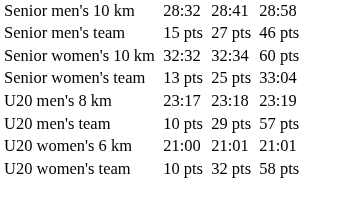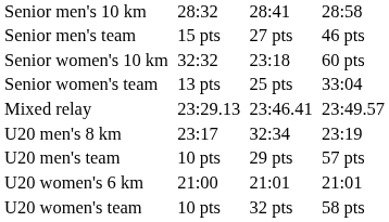 <table>
 <tr>
 <td>Senior men's 10 km</td>
 <td></td>
 <td>28:32</td>
 <td></td>
 <td>28:41</td>
 <td></td>
 <td>28:58</td>
 </tr>
 <tr>
 <td>Senior men's team</td>
 <td></td>
 <td>15 pts</td>
 <td></td>
 <td>27 pts</td>
 <td></td>
 <td>46 pts</td>
 </tr>
 <tr>
 <td>Senior women's 10 km</td>
 <td></td>
 <td>32:32</td>
 <td></td>
-<td>32:34</td>
+<td>23:18</td>
 <td></td>
 <td>60 pts</td>
 </tr>
 <tr>
 <td>Senior women's team</td>
 <td></td>
 <td>13 pts</td>
 <td></td>
 <td>25 pts</td>
 <td></td>
 <td>33:04</td>
 </tr>
 <tr>
+<td>Mixed relay</td>
+<td></td>
+<td>23:29.13</td>
+<td></td>
+<td>23:46.41</td>
+<td></td>
+<td>23:49.57</td>
+</tr>
+<tr>
 <td>U20 men's 8 km</td>
 <td></td>
 <td>23:17</td>
 <td></td>
-<td>23:18</td>
+<td>32:34</td>
 <td></td>
 <td>23:19</td>
 </tr>
 <tr>
 <td>U20 men's team</td>
 <td></td>
 <td>10 pts</td>
 <td></td>
 <td>29 pts</td>
 <td></td>
 <td>57 pts</td>
 </tr>
 <tr>
 <td>U20 women's 6 km</td>
 <td></td>
 <td>21:00</td>
 <td></td>
 <td>21:01</td>
 <td></td>
 <td>21:01</td>
 </tr>
 <tr>
 <td>U20 women's team</td>
 <td></td>
 <td>10 pts</td>
 <td></td>
 <td>32 pts</td>
 <td></td>
 <td>58 pts</td>
 </tr>
 </table>
